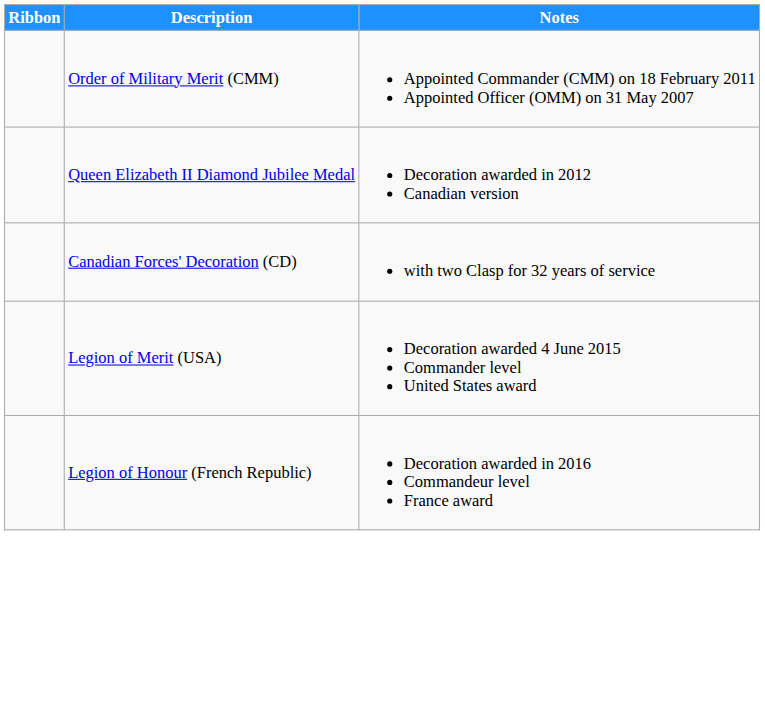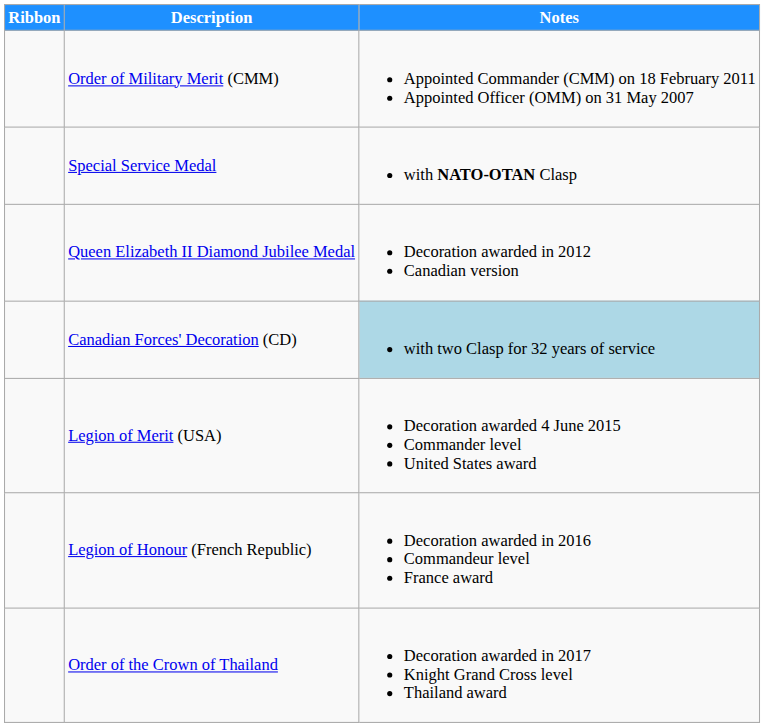 <table class="wikitable">
 <tr style="background:DodgerBlue; color:White" align="center">
 <td><strong>Ribbon</strong></td>
 <td><strong>Description</strong></td>
 <td><strong>Notes</strong></td>
 </tr>
 <tr>
 <td></td>
 <td><a href='#'>Order of Military Merit</a> (CMM)</td>
 <td><br><ul><li>Appointed Commander (CMM) on 18 February 2011</li><li>Appointed Officer (OMM) on 31 May 2007</li></ul></td>
 </tr>
 <tr>
 <td></td>
+<td><a href='#'>Special Service Medal</a></td>
+<td><br><ul><li>with <strong>NATO-OTAN</strong> Clasp</li></ul></td>
+</tr>
+<tr>
+<td></td>
 <td><a href='#'>Queen Elizabeth II Diamond Jubilee Medal</a></td>
 <td><br><ul><li>Decoration awarded in 2012</li><li>Canadian version</li></ul></td>
 </tr>
 <tr>
 <td></td>
 <td><a href='#'>Canadian Forces' Decoration</a> (CD)</td>
-<td><br><ul><li>with two Clasp for 32 years of service</li></ul></td>
+<td style="background: lightblue;"><br><ul><li>with two Clasp for 32 years of service</li></ul></td>
 </tr>
 <tr>
 <td></td>
 <td><a href='#'>Legion of Merit</a> (USA)</td>
 <td><br><ul><li>Decoration awarded 4 June 2015</li><li>Commander level</li><li> United States award</li></ul></td>
 </tr>
 <tr>
 <td></td>
 <td><a href='#'>Legion of Honour</a> (French Republic)</td>
 <td><br><ul><li>Decoration awarded in 2016</li><li>Commandeur level</li><li> France award</li></ul></td>
 </tr>
+<tr>
+<td></td>
+<td><a href='#'>Order of the Crown of Thailand</a></td>
+<td><br><ul><li>Decoration awarded in 2017</li><li>Knight Grand Cross level</li><li> Thailand award</li></ul></td>
+</tr>
 </table>
